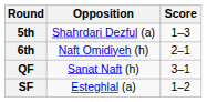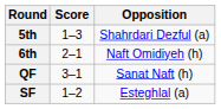 <table class="wikitable plainrowheaders" style="text-align:center;margin-left:1em;float:right">
 <tr>
 <th scope=col width="25">Round</th>
+<th scope=col width="50">Score</th>
 <th scope=col width="150">Opposition</th>
-<th scope=col width="50">Score</th>
 </tr>
 <tr>
 <th scope=row style="text-align:center">5th</th>
+<td>1–3</td>
 <td><a href='#'>Shahrdari Dezful</a> (a)</td>
-<td>1–3</td>
 </tr>
 <tr>
 <th scope=row style="text-align:center">6th</th>
+<td>2–1</td>
 <td><a href='#'>Naft Omidiyeh</a> (h)</td>
-<td>2–1</td>
 </tr>
 <tr>
 <th scope=row style="text-align:center">QF</th>
+<td>3–1</td>
 <td><a href='#'>Sanat Naft</a> (h)</td>
-<td>3–1</td>
 </tr>
 <tr>
 <th scope=row style="text-align:center">SF</th>
+<td>1–2</td>
 <td><a href='#'>Esteghlal</a> (a)</td>
-<td>1–2</td>
 </tr>
 </table>
